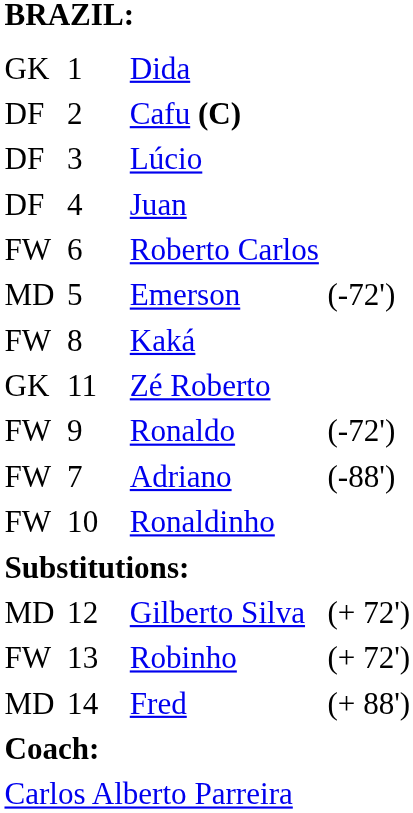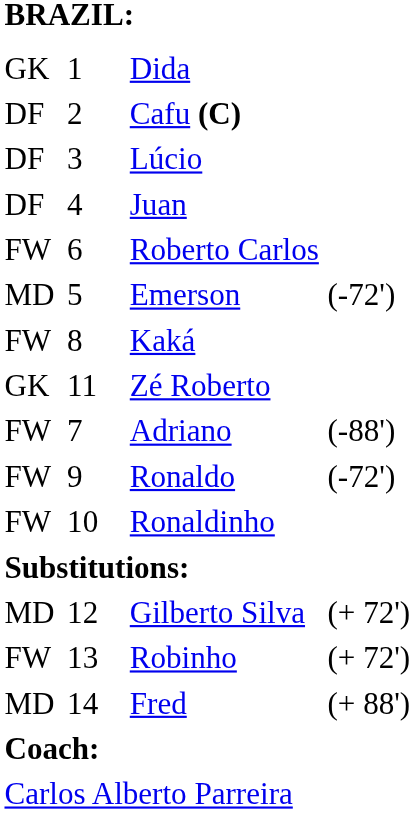 <table style="float:left; font-size:90%; margin-right:1em">
 <tr>
 <td colspan=4><strong>BRAZIL:</strong></td>
 </tr>
 <tr>
 <th width="25"></th>
 <th width="25"></th>
 </tr>
 <tr>
 <td>GK</td>
 <td>1</td>
 <td><a href='#'>Dida</a></td>
 </tr>
 <tr>
 <td>DF</td>
 <td>2</td>
 <td><a href='#'>Cafu</a> <strong>(C)</strong> </td>
 </tr>
 <tr>
 <td>DF</td>
 <td>3</td>
 <td><a href='#'>Lúcio</a></td>
 </tr>
 <tr>
 <td>DF</td>
 <td>4</td>
 <td><a href='#'>Juan</a></td>
 </tr>
 <tr>
 <td>FW</td>
 <td>6</td>
 <td><a href='#'>Roberto Carlos</a></td>
 </tr>
 <tr>
 <td>MD</td>
 <td>5</td>
 <td><a href='#'>Emerson</a></td>
 <td>(-72')</td>
 </tr>
 <tr>
 <td>FW</td>
 <td>8</td>
 <td><a href='#'>Kaká</a></td>
 </tr>
 <tr>
 <td>GK</td>
 <td>11</td>
 <td><a href='#'>Zé Roberto</a></td>
 </tr>
 <tr>
 <td>FW</td>
+<td>7</td>
+<td><a href='#'>Adriano</a></td>
+<td>(-88')</td>
+</tr>
+<tr>
+<td>FW</td>
 <td>9</td>
 <td><a href='#'>Ronaldo</a></td>
 <td>(-72') </td>
-</tr>
-<tr>
-<td>FW</td>
-<td>7</td>
-<td><a href='#'>Adriano</a></td>
-<td>(-88')</td>
 </tr>
 <tr>
 <td>FW</td>
 <td>10</td>
 <td><a href='#'>Ronaldinho</a></td>
 </tr>
 <tr>
 <td colspan=3><strong>Substitutions:</strong></td>
 </tr>
 <tr>
 <td>MD</td>
 <td>12</td>
 <td><a href='#'>Gilberto Silva</a></td>
 <td>(+ 72')</td>
 </tr>
 <tr>
 <td>FW</td>
 <td>13</td>
 <td><a href='#'>Robinho</a></td>
 <td>(+ 72') </td>
 </tr>
 <tr>
 <td>MD</td>
 <td>14</td>
 <td><a href='#'>Fred</a></td>
 <td>(+ 88')</td>
 </tr>
 <tr>
 <td colspan=3><strong>Coach:</strong></td>
 </tr>
 <tr>
 <td colspan=4><a href='#'>Carlos Alberto Parreira</a></td>
 </tr>
 </table>
